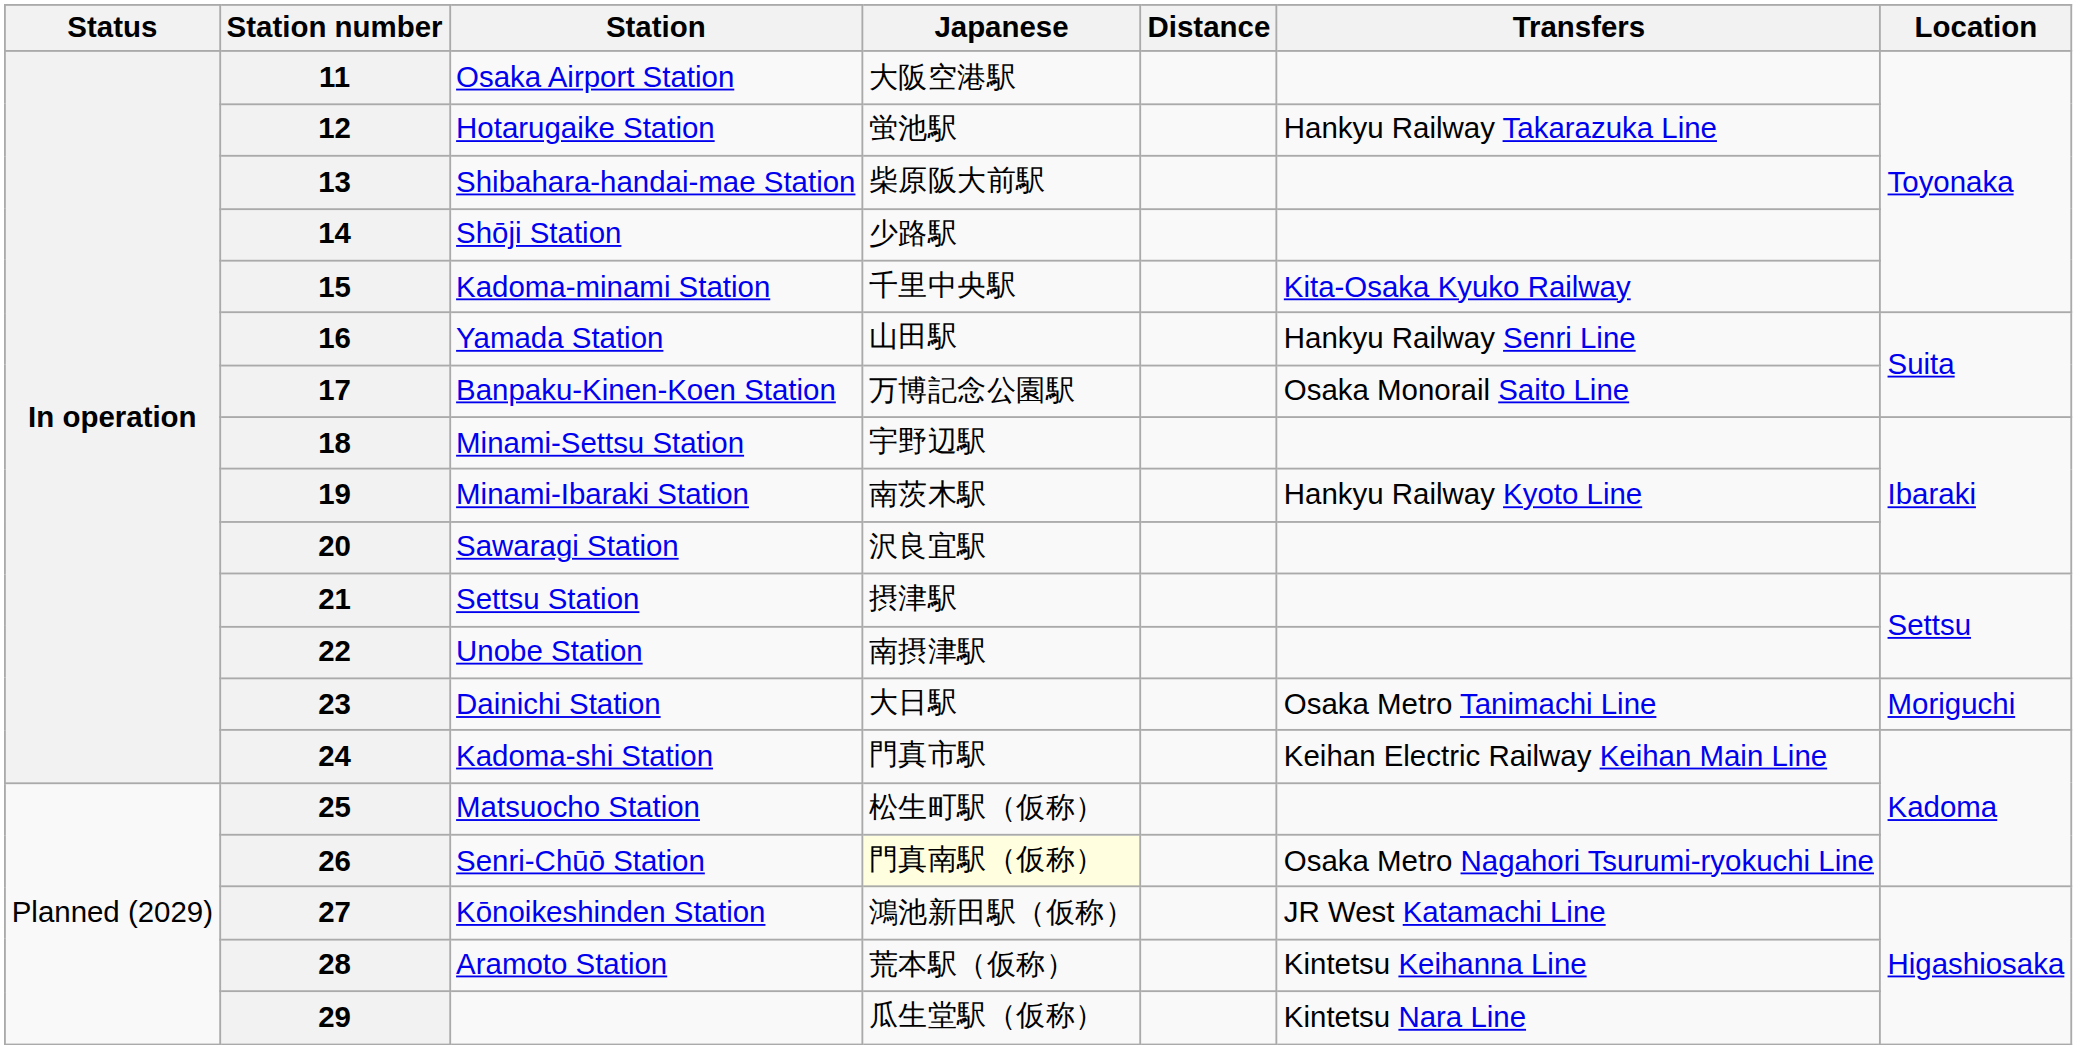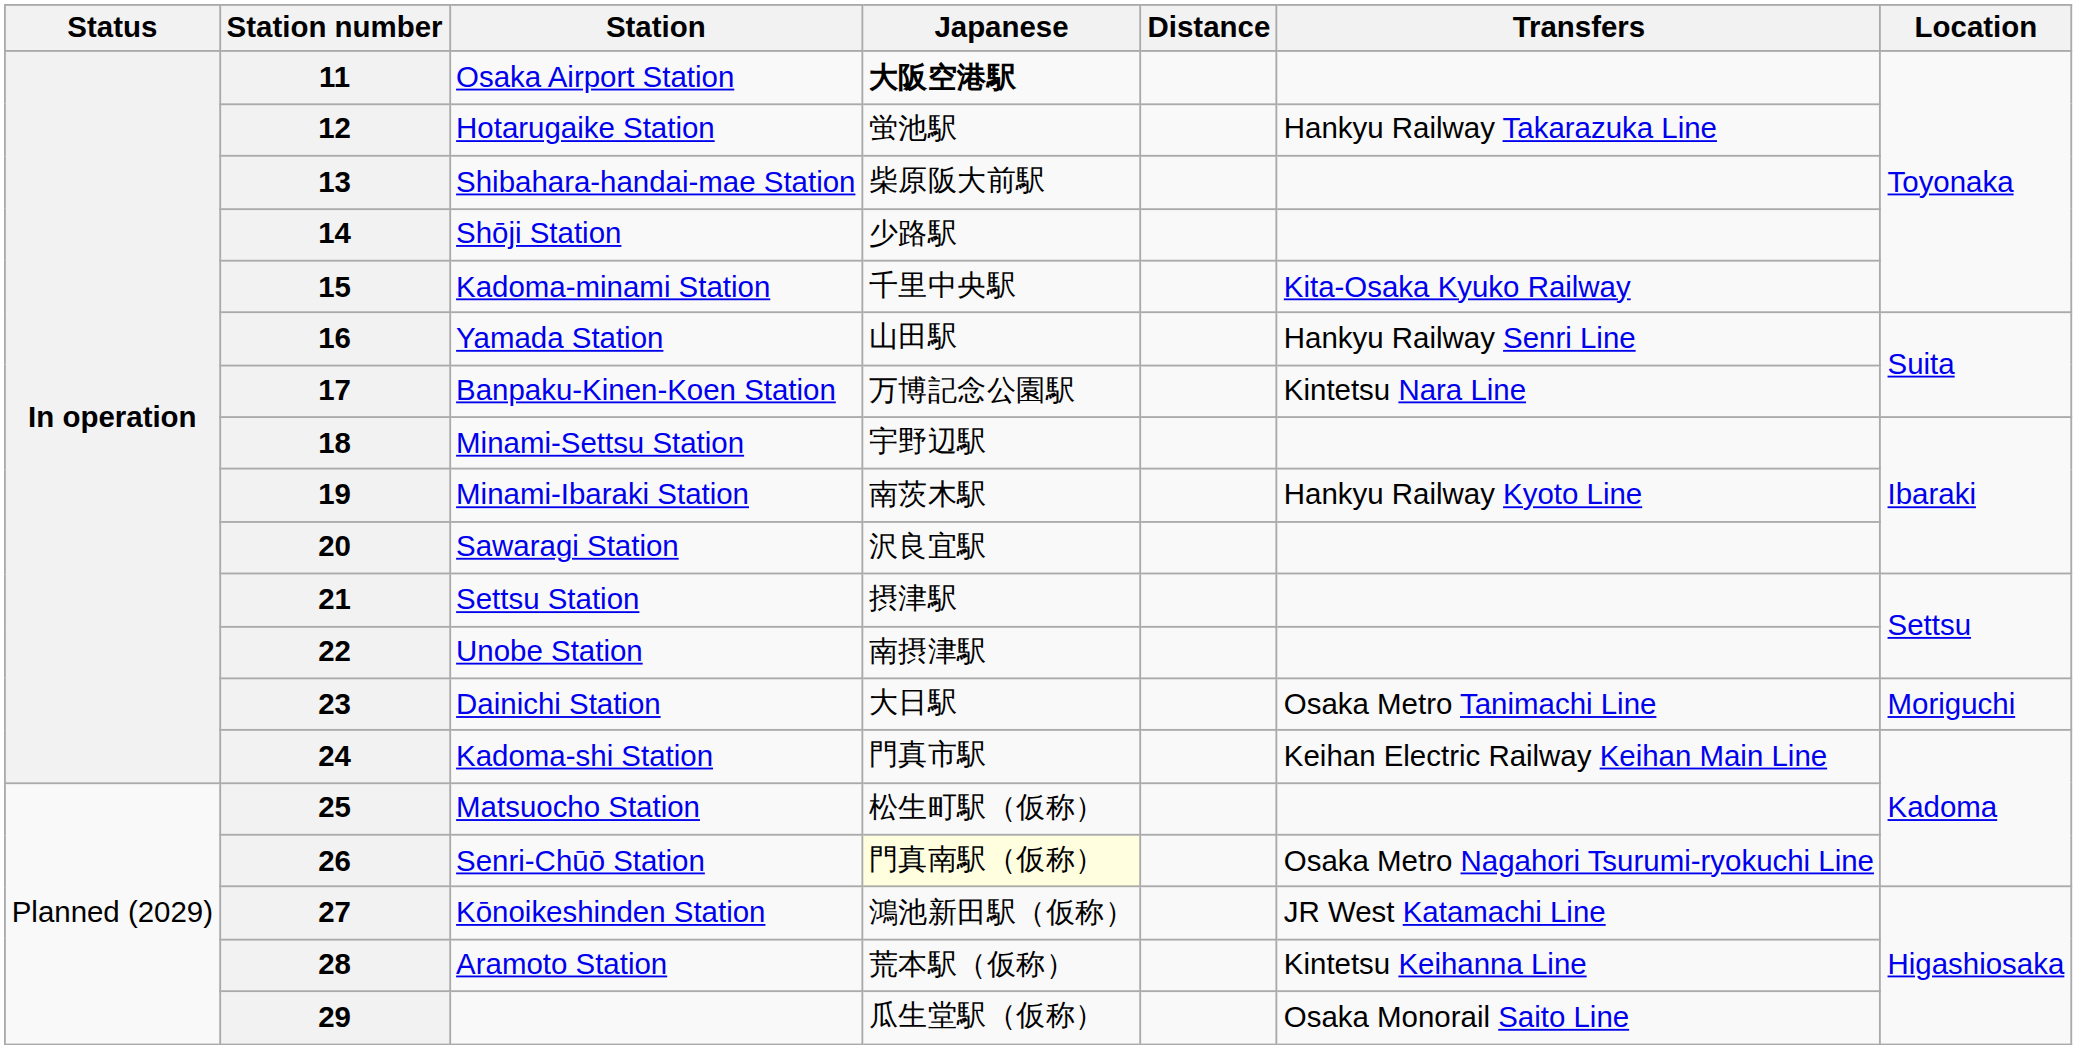 <table class="wikitable">
 <tr>
 <th>Status</th>
 <th>Station number</th>
 <th>Station</th>
 <th>Japanese</th>
 <th>Distance</th>
 <th>Transfers</th>
 <th>Location</th>
 </tr>
 <tr>
 <th rowspan="14">In operation</th>
 <th>11</th>
 <td><a href='#'>Osaka Airport Station</a></td>
-<td>大阪空港駅</td>
+<td><strong>大阪空港駅</strong></td>
 <td></td>
 <td> </td>
 <td rowspan="5"><a href='#'>Toyonaka</a></td>
 </tr>
 <tr>
 <th>12</th>
 <td><a href='#'>Hotarugaike Station</a></td>
 <td>蛍池駅</td>
 <td></td>
 <td>Hankyu Railway <a href='#'>Takarazuka Line</a></td>
 </tr>
 <tr>
 <th>13</th>
 <td><a href='#'>Shibahara-handai-mae Station</a></td>
 <td>柴原阪大前駅</td>
 <td></td>
 <td> </td>
 </tr>
 <tr>
 <th>14</th>
 <td><a href='#'>Shōji Station</a></td>
 <td>少路駅</td>
 <td></td>
 <td> </td>
 </tr>
 <tr>
 <th>15</th>
 <td><a href='#'>Kadoma-minami Station</a></td>
 <td>千里中央駅</td>
 <td></td>
 <td><a href='#'>Kita-Osaka Kyuko Railway</a></td>
 </tr>
 <tr>
 <th>16</th>
 <td><a href='#'>Yamada Station</a></td>
 <td>山田駅</td>
 <td></td>
 <td>Hankyu Railway <a href='#'>Senri Line</a></td>
 <td rowspan="2"><a href='#'>Suita</a></td>
 </tr>
 <tr>
 <th>17</th>
 <td><a href='#'>Banpaku-Kinen-Koen Station</a></td>
 <td>万博記念公園駅</td>
 <td></td>
-<td>Osaka Monorail <a href='#'>Saito Line</a></td>
+<td>Kintetsu <a href='#'>Nara Line</a></td>
 </tr>
 <tr>
 <th>18</th>
 <td><a href='#'>Minami-Settsu Station</a></td>
 <td>宇野辺駅</td>
 <td></td>
 <td> </td>
 <td rowspan="3"><a href='#'>Ibaraki</a></td>
 </tr>
 <tr>
 <th>19</th>
 <td><a href='#'>Minami-Ibaraki Station</a></td>
 <td>南茨木駅</td>
 <td></td>
 <td>Hankyu Railway <a href='#'>Kyoto Line</a></td>
 </tr>
 <tr>
 <th>20</th>
 <td><a href='#'>Sawaragi Station</a></td>
 <td>沢良宜駅</td>
 <td></td>
 <td> </td>
 </tr>
 <tr>
 <th>21</th>
 <td><a href='#'>Settsu Station</a></td>
 <td>摂津駅</td>
 <td></td>
 <td> </td>
 <td rowspan="2"><a href='#'>Settsu</a></td>
 </tr>
 <tr>
 <th>22</th>
 <td><a href='#'>Unobe Station</a></td>
 <td>南摂津駅</td>
 <td></td>
 <td> </td>
 </tr>
 <tr>
 <th>23</th>
 <td><a href='#'>Dainichi Station</a></td>
 <td>大日駅</td>
 <td></td>
 <td>Osaka Metro <a href='#'>Tanimachi Line</a></td>
 <td><a href='#'>Moriguchi</a></td>
 </tr>
 <tr>
 <th>24</th>
 <td><a href='#'>Kadoma-shi Station</a></td>
 <td>門真市駅</td>
 <td></td>
 <td>Keihan Electric Railway <a href='#'>Keihan Main Line</a></td>
 <td rowspan="3"><a href='#'>Kadoma</a></td>
 </tr>
 <tr>
 <td rowspan="5">Planned (2029)</td>
 <th>25</th>
 <td><a href='#'>Matsuocho Station</a></td>
 <td>松生町駅（仮称）</td>
 <td></td>
 <td></td>
 </tr>
 <tr>
 <th>26</th>
 <td><a href='#'>Senri-Chūō Station</a></td>
 <td style="background: lightyellow;">門真南駅（仮称）</td>
 <td></td>
 <td>Osaka Metro <a href='#'>Nagahori Tsurumi-ryokuchi Line</a></td>
 </tr>
 <tr>
 <th>27</th>
 <td><a href='#'>Kōnoikeshinden Station</a></td>
 <td>鴻池新田駅（仮称）</td>
 <td></td>
 <td>JR West <a href='#'>Katamachi Line</a></td>
 <td rowspan="3"><a href='#'>Higashiosaka</a></td>
 </tr>
 <tr>
 <th>28</th>
 <td><a href='#'>Aramoto Station</a></td>
 <td>荒本駅（仮称）</td>
 <td></td>
 <td>Kintetsu <a href='#'>Keihanna Line</a></td>
 </tr>
 <tr>
 <th>29</th>
 <td></td>
 <td>瓜生堂駅（仮称）</td>
 <td></td>
-<td>Kintetsu <a href='#'>Nara Line</a></td>
+<td>Osaka Monorail <a href='#'>Saito Line</a></td>
 </tr>
 </table>
